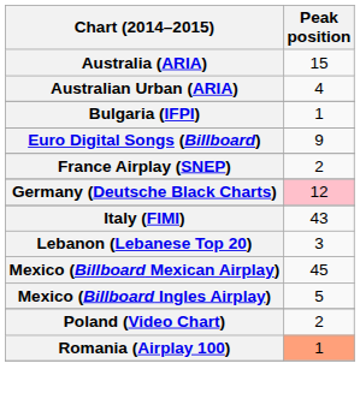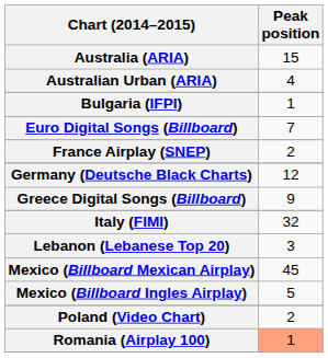 <table class="wikitable sortable plainrowheaders" style="text-align:center;">
 <tr>
 <th scope="col">Chart (2014–2015)</th>
 <th scope="col">Peak<br>position</th>
 </tr>
 <tr>
 <th scope="row">Australia (<a href='#'>ARIA</a>)</th>
 <td>15</td>
 </tr>
 <tr>
 <th scope="row">Australian Urban (<a href='#'>ARIA</a>)</th>
 <td>4</td>
 </tr>
 <tr>
 </tr>
 <tr>
 </tr>
 <tr>
 </tr>
 <tr>
 </tr>
 <tr>
 <th scope="row">Bulgaria (<a href='#'>IFPI</a>)</th>
 <td>1</td>
 </tr>
 <tr>
 </tr>
 <tr>
 </tr>
 <tr>
 </tr>
 <tr>
 </tr>
 <tr>
 </tr>
 <tr>
 </tr>
 <tr>
 </tr>
 <tr>
 <th scope="row"><a href='#'>Euro Digital Songs</a> (<em><a href='#'>Billboard</a></em>)</th>
-<td>9</td>
+<td>7</td>
 </tr>
 <tr>
 </tr>
 <tr>
 </tr>
 <tr>
 <th scope="row">France Airplay (<a href='#'>SNEP</a>)</th>
 <td>2</td>
 </tr>
 <tr>
 </tr>
 <tr>
 <th scope="row">Germany (<a href='#'>Deutsche Black Charts</a>)</th>
-<td style="background: pink;">12</td>
+<td>12</td>
+</tr>
+<tr>
+<th scope="row">Greece Digital Songs (<em><a href='#'>Billboard</a></em>)</th>
+<td>9</td>
 </tr>
 <tr>
 </tr>
 <tr>
 <th scope="row">Italy (<a href='#'>FIMI</a>)</th>
-<td>43</td>
+<td>32</td>
 </tr>
 <tr>
 <th scope="row">Lebanon (<a href='#'>Lebanese Top 20</a>)</th>
 <td>3</td>
 </tr>
 <tr>
 <th scope="row">Mexico (<a href='#'><em>Billboard</em> Mexican Airplay</a>)</th>
 <td>45</td>
 </tr>
 <tr>
 <th scope="row">Mexico (<a href='#'><em>Billboard</em> Ingles Airplay</a>)</th>
 <td>5</td>
 </tr>
 <tr>
 </tr>
 <tr>
 </tr>
 <tr>
 </tr>
 <tr>
 </tr>
 <tr>
 </tr>
 <tr>
 </tr>
 <tr>
 <th scope="row">Poland (<a href='#'>Video Chart</a>)</th>
 <td>2</td>
 </tr>
 <tr>
 <th scope="row">Romania (<a href='#'>Airplay 100</a>)</th>
 <td style="background: lightsalmon;">1</td>
 </tr>
 <tr>
 </tr>
 <tr>
 </tr>
 <tr>
 </tr>
 <tr>
 </tr>
 <tr>
 </tr>
 <tr>
 </tr>
 <tr>
 </tr>
 <tr>
 </tr>
 <tr>
 </tr>
 <tr>
 </tr>
 <tr>
 </tr>
 <tr>
 </tr>
 <tr>
 </tr>
 <tr>
 </tr>
 <tr>
 </tr>
 <tr>
 </tr>
 <tr>
 </tr>
 <tr>
 </tr>
 <tr>
 </tr>
 </table>
